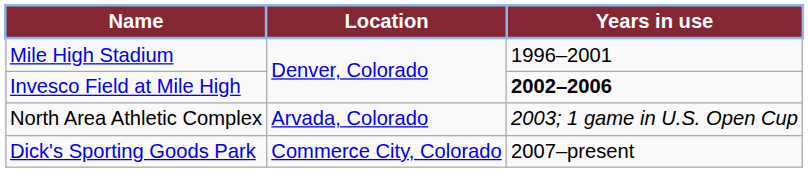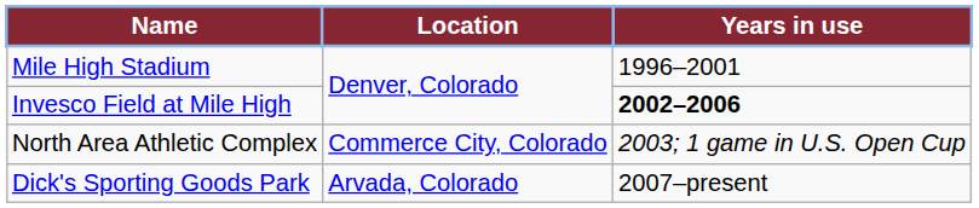 <table class="wikitable sortable">
 <tr>
 <th style="background:#862633; color:#FFFFFF; border:2px solid #8BB8E8;">Name</th>
 <th style="background:#862633; color:#FFFFFF; border:2px solid #8BB8E8;">Location</th>
 <th style="background:#862633; color:#FFFFFF; border:2px solid #8BB8E8;">Years in use</th>
 </tr>
 <tr>
 <td><a href='#'>Mile High Stadium</a></td>
 <td rowspan=2><a href='#'>Denver, Colorado</a></td>
 <td>1996–2001</td>
 </tr>
 <tr>
 <td><a href='#'>Invesco Field at Mile High</a></td>
 <td><strong>2002–2006</strong></td>
 </tr>
 <tr>
 <td>North Area Athletic Complex</td>
-<td><a href='#'>Arvada, Colorado</a></td>
+<td><a href='#'>Commerce City, Colorado</a></td>
 <td><em>2003; 1 game in U.S. Open Cup</em></td>
 </tr>
 <tr>
 <td><a href='#'>Dick's Sporting Goods Park</a></td>
-<td><a href='#'>Commerce City, Colorado</a></td>
+<td><a href='#'>Arvada, Colorado</a></td>
 <td>2007–present</td>
 </tr>
 </table>
